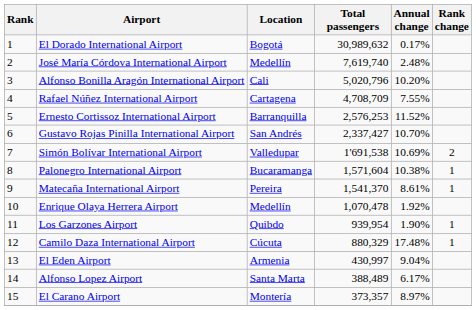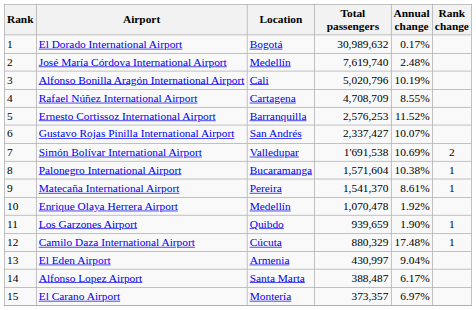 <table class="wikitable">
 <tr>
 <th>Rank</th>
 <th>Airport</th>
 <th>Location</th>
 <th style="width:100px">Total<br>passengers</th>
 <th>Annual<br>change</th>
 <th>Rank<br>change</th>
 </tr>
 <tr>
 <td>1</td>
 <td><a href='#'>El Dorado International Airport</a></td>
 <td><a href='#'>Bogotá</a></td>
 <td align="right">30,989,632</td>
 <td align="right">0.17%</td>
 <td align="center"></td>
 </tr>
 <tr>
 <td>2</td>
 <td><a href='#'>José María Córdova International Airport</a></td>
 <td><a href='#'>Medellín</a></td>
 <td align="right">7,619,740</td>
 <td align="right">2.48%</td>
 <td align="center"></td>
 </tr>
 <tr>
 <td>3</td>
 <td><a href='#'>Alfonso Bonilla Aragón International Airport</a></td>
 <td><a href='#'>Cali</a></td>
 <td align="right">5,020,796</td>
-<td align="right">10.20%</td>
+<td align="right">10.19%</td>
 <td align="center"></td>
 </tr>
 <tr>
 <td>4</td>
 <td><a href='#'>Rafael Núñez International Airport</a></td>
 <td><a href='#'>Cartagena</a></td>
 <td align="right">4,708,709</td>
-<td align="right">7.55%</td>
+<td align="right">8.55%</td>
 <td align="center"></td>
 </tr>
 <tr>
 <td>5</td>
 <td><a href='#'>Ernesto Cortissoz International Airport</a></td>
 <td><a href='#'>Barranquilla</a></td>
 <td align="right">2,576,253</td>
 <td align="right">11.52%</td>
 <td align="center"></td>
 </tr>
 <tr>
 <td>6</td>
 <td><a href='#'>Gustavo Rojas Pinilla International Airport</a></td>
 <td><a href='#'>San Andrés</a></td>
 <td align="right">2,337,427</td>
-<td align="right">10.70%</td>
+<td align="right">10.07%</td>
 <td align="center"></td>
 </tr>
 <tr>
 <td>7</td>
 <td><a href='#'>Simón Bolívar International Airport</a></td>
 <td><a href='#'>Valledupar</a></td>
 <td align="right">1'691,538</td>
 <td align="right">10.69%</td>
 <td align="center">2</td>
 </tr>
 <tr>
 <td>8</td>
 <td><a href='#'>Palonegro International Airport</a></td>
 <td><a href='#'>Bucaramanga</a></td>
 <td align="right">1,571,604</td>
 <td align="right">10.38%</td>
 <td align="center">1</td>
 </tr>
 <tr>
 <td>9</td>
 <td><a href='#'>Matecaña International Airport</a></td>
 <td><a href='#'>Pereira</a></td>
 <td align="right">1,541,370</td>
 <td align="right">8.61%</td>
 <td align="center">1</td>
 </tr>
 <tr>
 <td>10</td>
 <td><a href='#'>Enrique Olaya Herrera Airport</a></td>
 <td><a href='#'>Medellín</a></td>
 <td align="right">1,070,478</td>
 <td align="right">1.92%</td>
 <td align="center"></td>
 </tr>
 <tr>
 <td>11</td>
 <td><a href='#'>Los Garzones Airport</a></td>
 <td><a href='#'>Quibdo</a></td>
-<td align="right">939,954</td>
+<td align="right">939,659</td>
 <td align="right">1.90%</td>
 <td align="center">1</td>
 </tr>
 <tr>
 <td>12</td>
 <td><a href='#'>Camilo Daza International Airport</a></td>
 <td><a href='#'>Cúcuta</a></td>
 <td align="right">880,329</td>
 <td align="right">17.48%</td>
 <td align="center">1</td>
 </tr>
 <tr>
 <td>13</td>
 <td><a href='#'>El Eden Airport</a></td>
 <td><a href='#'>Armenia</a></td>
 <td align="right">430,997</td>
 <td align="right">9.04%</td>
 <td align="center"></td>
 </tr>
 <tr>
 <td>14</td>
 <td><a href='#'>Alfonso Lopez Airport</a></td>
 <td><a href='#'>Santa Marta</a></td>
-<td align="right">388,489</td>
+<td align="right">388,487</td>
 <td align="right">6.17%</td>
 <td align="center"></td>
 </tr>
 <tr>
 <td>15</td>
 <td><a href='#'>El Carano Airport</a></td>
 <td><a href='#'>Montería</a></td>
 <td align="right">373,357</td>
-<td align="right">8.97%</td>
+<td align="right">6.97%</td>
 <td align="center"></td>
 </tr>
 <tr>
 </tr>
 </table>
